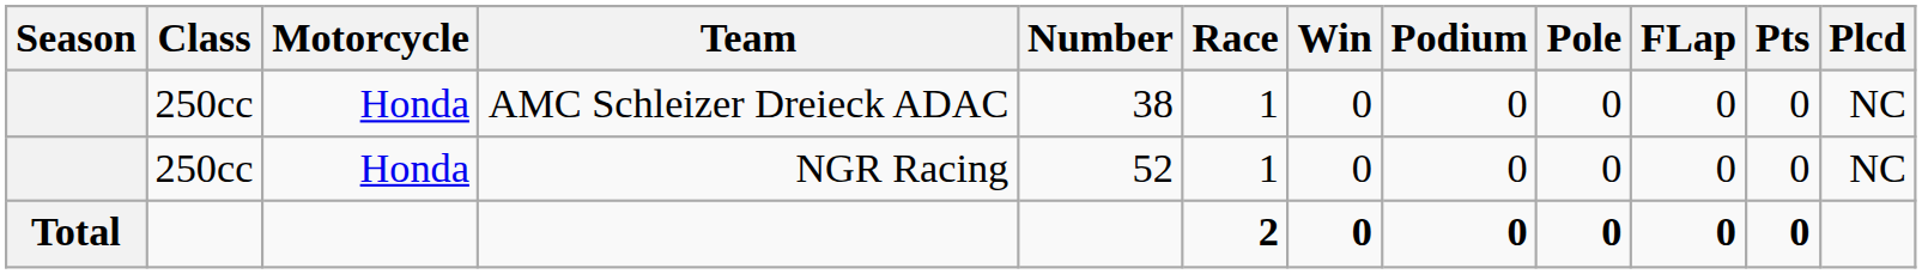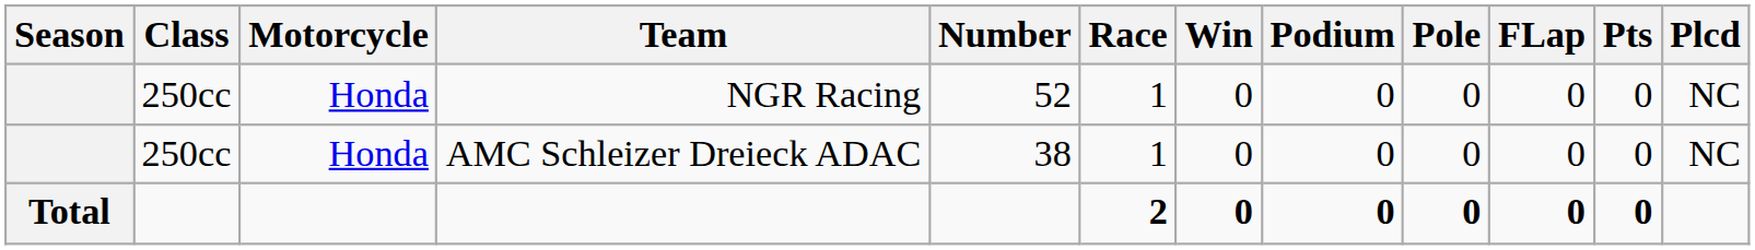 <table class="wikitable">
 <tr>
 <th>Season</th>
 <th>Class</th>
 <th>Motorcycle</th>
 <th>Team</th>
 <th>Number</th>
 <th>Race</th>
 <th>Win</th>
 <th>Podium</th>
 <th>Pole</th>
 <th>FLap</th>
 <th>Pts</th>
 <th>Plcd</th>
 </tr>
 <tr align="right">
 <th></th>
 <td>250cc</td>
 <td><a href='#'>Honda</a></td>
-<td>AMC Schleizer Dreieck ADAC</td>
-<td>38</td>
+<td>NGR Racing</td>
+<td>52</td>
 <td>1</td>
 <td>0</td>
 <td>0</td>
 <td>0</td>
 <td>0</td>
 <td>0</td>
 <td>NC</td>
 </tr>
 <tr align="right">
 <th></th>
 <td>250cc</td>
 <td><a href='#'>Honda</a></td>
-<td>NGR Racing</td>
-<td>52</td>
+<td>AMC Schleizer Dreieck ADAC</td>
+<td>38</td>
 <td>1</td>
 <td>0</td>
 <td>0</td>
 <td>0</td>
 <td>0</td>
 <td>0</td>
 <td>NC</td>
 </tr>
 <tr align="right">
 <th>Total</th>
 <td></td>
 <td></td>
 <td></td>
 <td></td>
 <td><strong>2</strong></td>
 <td><strong>0</strong></td>
 <td><strong>0</strong></td>
 <td><strong>0</strong></td>
 <td><strong>0</strong></td>
 <td><strong>0</strong></td>
 <td></td>
 </tr>
 </table>
